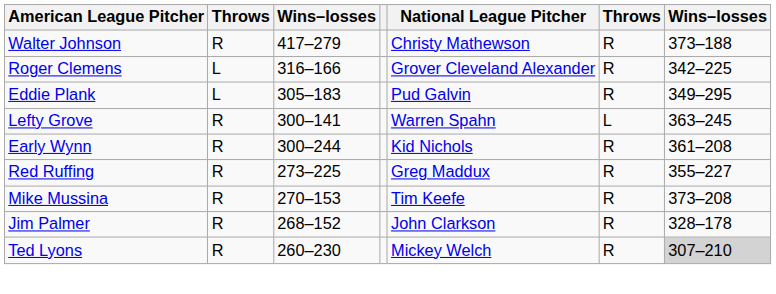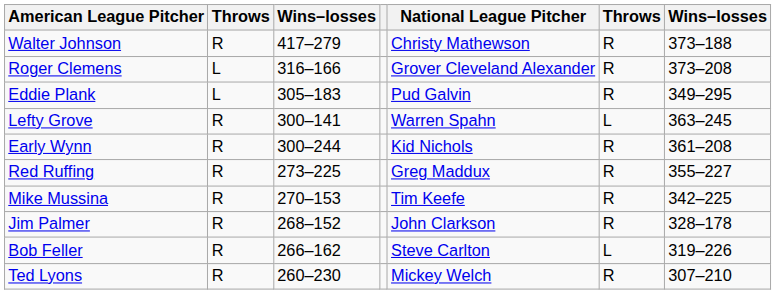 <table class="wikitable">
 <tr>
 <th>American League Pitcher</th>
 <th>Throws</th>
 <th>Wins–losses</th>
 <th></th>
 <th>National League Pitcher</th>
 <th>Throws</th>
 <th>Wins–losses</th>
 </tr>
 <tr>
 <td><a href='#'>Walter Johnson</a></td>
 <td>R</td>
 <td>417–279</td>
 <td></td>
 <td><a href='#'>Christy Mathewson</a></td>
 <td>R</td>
 <td>373–188</td>
 </tr>
 <tr>
 <td><a href='#'>Roger Clemens</a></td>
 <td>L</td>
 <td>316–166</td>
 <td></td>
 <td><a href='#'>Grover Cleveland Alexander</a></td>
 <td>R</td>
-<td>342–225</td>
+<td>373–208</td>
 </tr>
 <tr>
 <td><a href='#'>Eddie Plank</a></td>
 <td>L</td>
 <td>305–183</td>
 <td></td>
 <td><a href='#'>Pud Galvin</a></td>
 <td>R</td>
 <td>349–295</td>
 </tr>
 <tr>
 <td><a href='#'>Lefty Grove</a></td>
 <td>R</td>
 <td>300–141</td>
 <td></td>
 <td><a href='#'>Warren Spahn</a></td>
 <td>L</td>
 <td>363–245</td>
 </tr>
 <tr>
 <td><a href='#'>Early Wynn</a></td>
 <td>R</td>
 <td>300–244</td>
 <td></td>
 <td><a href='#'>Kid Nichols</a></td>
 <td>R</td>
 <td>361–208</td>
 </tr>
 <tr>
 <td><a href='#'>Red Ruffing</a></td>
 <td>R</td>
 <td>273–225</td>
 <td></td>
 <td><a href='#'>Greg Maddux</a></td>
 <td>R</td>
 <td>355–227</td>
 </tr>
 <tr>
 <td><a href='#'>Mike Mussina</a></td>
 <td>R</td>
 <td>270–153</td>
 <td></td>
 <td><a href='#'>Tim Keefe</a></td>
 <td>R</td>
-<td>373–208</td>
+<td>342–225</td>
 </tr>
 <tr>
 <td><a href='#'>Jim Palmer</a></td>
 <td>R</td>
 <td>268–152</td>
 <td></td>
 <td><a href='#'>John Clarkson</a></td>
 <td>R</td>
 <td>328–178</td>
 </tr>
 <tr>
+<td><a href='#'>Bob Feller</a></td>
+<td>R</td>
+<td>266–162</td>
+<td></td>
+<td><a href='#'>Steve Carlton</a></td>
+<td>L</td>
+<td>319–226</td>
+</tr>
+<tr>
 <td><a href='#'>Ted Lyons</a></td>
 <td>R</td>
 <td>260–230</td>
 <td></td>
 <td><a href='#'>Mickey Welch</a></td>
 <td>R</td>
-<td style="background: lightgrey;">307–210</td>
+<td>307–210</td>
 </tr>
 </table>
